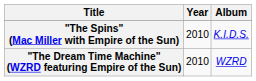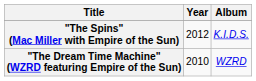 <table class="wikitable plainrowheaders" style="text-align:center;">
 <tr>
 <th scope="col">Title</th>
 <th scope="col">Year</th>
 <th scope="col">Album</th>
 </tr>
 <tr>
 </tr>
 <tr>
 <th scope="row">"The Spins"<br><span>(<a href='#'>Mac Miller</a> with Empire of the Sun)</span></th>
-<td>2010</td>
+<td>2012</td>
 <td><em><a href='#'>K.I.D.S.</a></em></td>
 </tr>
 <tr>
 <th scope="row">"The Dream Time Machine"<br><span>(<a href='#'>WZRD</a> featuring Empire of the Sun)</span></th>
 <td>2010</td>
 <td><em><a href='#'>WZRD</a></em></td>
 </tr>
 </table>
